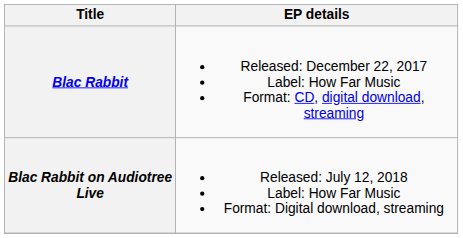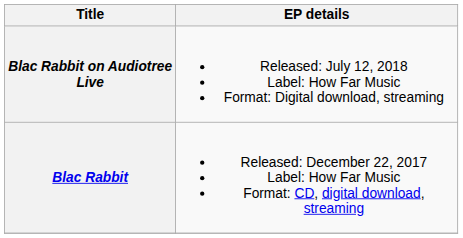 <table class="wikitable plainrowheaders" style="text-align:center;" border="1">
 <tr>
 <th scope="col" style="width:12em;">Title</th>
 <th scope="col" style="width:20em;">EP details</th>
 </tr>
 <tr>
+<th scope="row"><em>Blac Rabbit on Audiotree Live</em></th>
+<td><br><ul><li>Released: July 12, 2018</li><li>Label: How Far Music</li><li>Format: Digital download, streaming</li></ul></td>
+</tr>
+<tr>
 <th scope="row"><em><a href='#'>Blac Rabbit</a></em></th>
 <td><br><ul><li>Released: December 22, 2017</li><li>Label: How Far Music</li><li>Format: <a href='#'>CD</a>, <a href='#'>digital download</a>, <a href='#'>streaming</a></li></ul></td>
 </tr>
 <tr>
-<th scope="row"><em>Blac Rabbit on Audiotree Live</em></th>
-<td><br><ul><li>Released: July 12, 2018</li><li>Label: How Far Music</li><li>Format: Digital download, streaming</li></ul></td>
-</tr>
-<tr>
 </tr>
 </table>
